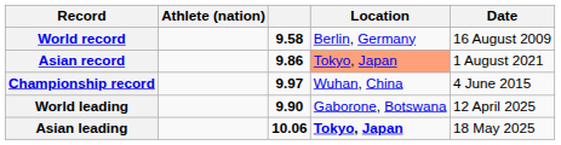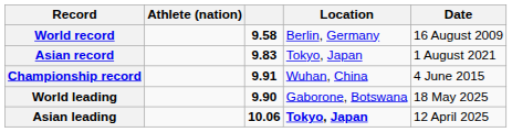 <table class="wikitable">
 <tr>
 <th scope="col">Record</th>
 <th scope="col">Athlete (nation)</th>
 <th scope="col"></th>
 <th scope="col">Location</th>
 <th scope="col">Date</th>
 </tr>
 <tr>
 <th scope="row"><a href='#'>World record</a></th>
 <td></td>
 <td align="center"><strong>9.58</strong></td>
 <td><a href='#'>Berlin</a>, <a href='#'>Germany</a></td>
 <td>16 August 2009</td>
 </tr>
 <tr>
 <th scope="row"><a href='#'>Asian record</a></th>
 <td></td>
-<td align="center"><strong>9.86</strong></td>
-<td style="background: lightsalmon;"><a href='#'>Tokyo</a>, <a href='#'>Japan</a></td>
+<td align="center"><strong>9.83</strong></td>
+<td><a href='#'>Tokyo</a>, <a href='#'>Japan</a></td>
 <td>1 August 2021</td>
 </tr>
 <tr>
 <th><a href='#'>Championship record</a></th>
 <td></td>
-<td align="center"><strong>9.97</strong></td>
+<td align="center"><strong>9.91</strong></td>
 <td><a href='#'>Wuhan</a>, <a href='#'>China</a></td>
 <td>4 June 2015</td>
 </tr>
 <tr>
 <th scope="row">World leading</th>
 <td></td>
 <td align="center"><strong>9.90</strong></td>
 <td><a href='#'>Gaborone</a>, <a href='#'>Botswana</a></td>
-<td>12 April 2025</td>
+<td>18 May 2025</td>
 </tr>
 <tr>
 <th scope="row">Asian leading</th>
 <td></td>
 <td align="center"><strong>10.06</strong></td>
 <td><strong><a href='#'>Tokyo</a>, <a href='#'>Japan</a></strong></td>
-<td>18 May 2025</td>
+<td>12 April 2025</td>
 </tr>
 </table>
